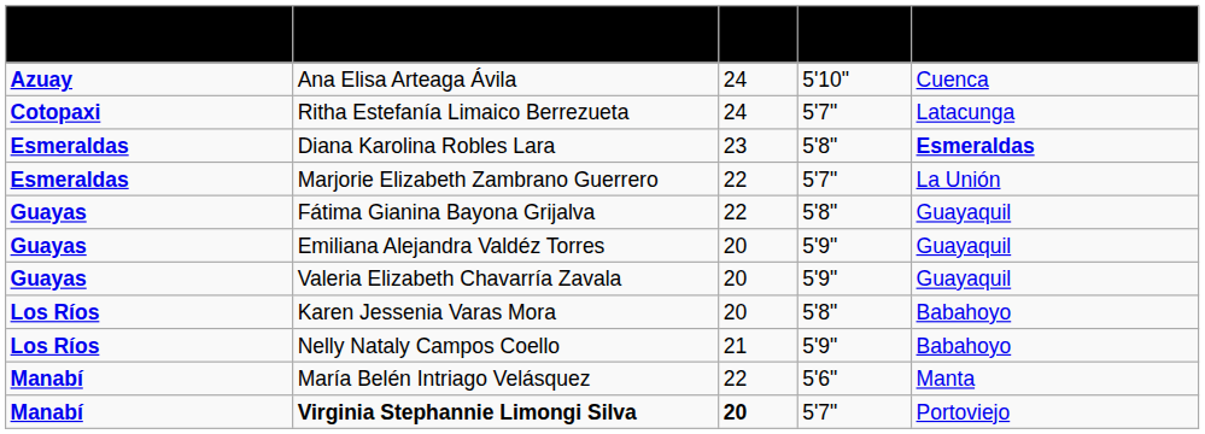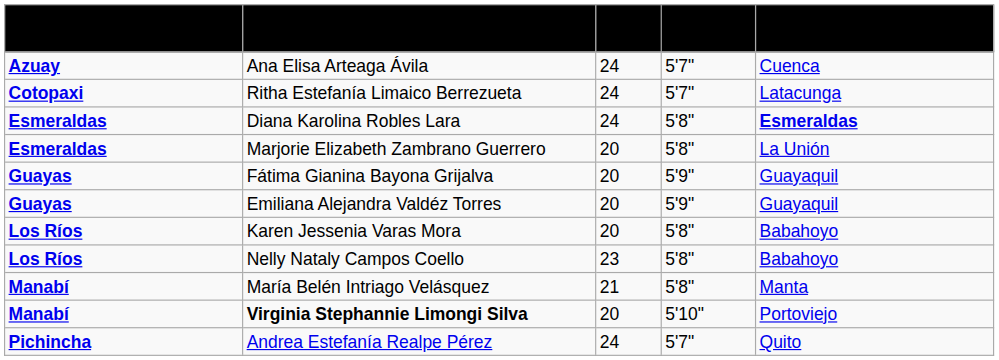 <table border="5" cellpadding="3" cellspacing="0" style="margin: 1em 1em 1em 0; background: #f9f9f9; border: 1px #aaa solid; border-collapse: collapse; font-size: 95%;" class="sortable">
 <tr colspan="40" style="background:black; text-align:center;">
 <td style="width:200px;"><span><strong>Province</strong></span></td>
 <td style="width:300px;"><span><strong>Contestant</strong></span></td>
 <td width="50"><span><strong>Age</strong></span></td>
 <td width="75"><span><strong>Height<br> (ft)</strong></span></td>
 <td style="width:200px;"><span><strong>Hometown</strong></span></td>
 </tr>
 <tr>
 <td><strong><a href='#'>Azuay</a></strong></td>
 <td>Ana Elisa Arteaga Ávila</td>
 <td>24</td>
-<td>5'10"</td>
+<td>5'7"</td>
 <td><a href='#'>Cuenca</a></td>
 </tr>
 <tr>
 <td><strong><a href='#'>Cotopaxi</a></strong></td>
 <td>Ritha Estefanía Limaico Berrezueta</td>
 <td>24</td>
 <td>5'7"</td>
 <td><a href='#'>Latacunga</a></td>
 </tr>
 <tr>
 <td><strong><a href='#'>Esmeraldas</a></strong></td>
 <td>Diana Karolina Robles Lara</td>
-<td>23</td>
+<td>24</td>
 <td>5'8"</td>
 <td><strong><a href='#'>Esmeraldas</a></strong></td>
 </tr>
 <tr>
 <td><strong><a href='#'>Esmeraldas</a></strong></td>
 <td>Marjorie Elizabeth Zambrano Guerrero</td>
-<td>22</td>
-<td>5'7"</td>
+<td>20</td>
+<td>5'8"</td>
 <td><a href='#'>La Unión</a></td>
 </tr>
 <tr>
 <td><strong><a href='#'>Guayas</a></strong></td>
 <td>Fátima Gianina Bayona Grijalva</td>
-<td>22</td>
-<td>5'8"</td>
-<td><a href='#'>Guayaquil</a></td>
-</tr>
-<tr>
-<td><strong><a href='#'>Guayas</a></strong></td>
-<td>Emiliana Alejandra Valdéz Torres</td>
 <td>20</td>
 <td>5'9"</td>
 <td><a href='#'>Guayaquil</a></td>
 </tr>
 <tr>
 <td><strong><a href='#'>Guayas</a></strong></td>
-<td>Valeria Elizabeth Chavarría Zavala</td>
+<td>Emiliana Alejandra Valdéz Torres</td>
 <td>20</td>
 <td>5'9"</td>
 <td><a href='#'>Guayaquil</a></td>
 </tr>
 <tr>
 <td><strong><a href='#'>Los Ríos</a></strong></td>
 <td>Karen Jessenia Varas Mora</td>
 <td>20</td>
 <td>5'8"</td>
 <td><a href='#'>Babahoyo</a></td>
 </tr>
 <tr>
 <td><strong><a href='#'>Los Ríos</a></strong></td>
 <td>Nelly Nataly Campos Coello</td>
-<td>21</td>
-<td>5'9"</td>
+<td>23</td>
+<td>5'8"</td>
 <td><a href='#'>Babahoyo</a></td>
 </tr>
 <tr>
 <td><strong><a href='#'>Manabí</a></strong></td>
 <td>María Belén Intriago Velásquez</td>
-<td>22</td>
-<td>5'6"</td>
+<td>21</td>
+<td>5'8"</td>
 <td><a href='#'>Manta</a></td>
 </tr>
 <tr>
 <td><strong><a href='#'>Manabí</a></strong></td>
 <td><strong>Virginia Stephannie Limongi Silva</strong></td>
-<td><strong>20</strong></td>
-<td>5'7"</td>
+<td>20</td>
+<td>5'10"</td>
 <td><a href='#'>Portoviejo</a></td>
 </tr>
+<tr>
+<td><strong><a href='#'>Pichincha</a></strong></td>
+<td><a href='#'>Andrea Estefanía Realpe Pérez</a></td>
+<td>24</td>
+<td>5'7"</td>
+<td><a href='#'>Quito</a></td>
+</tr>
 </table>
